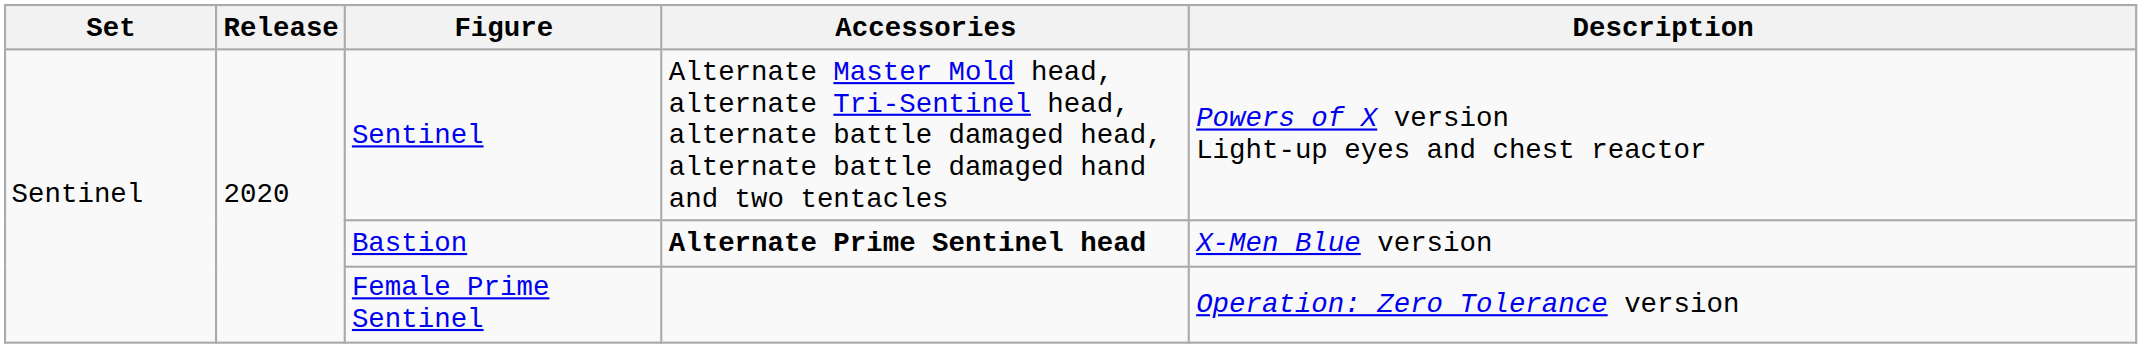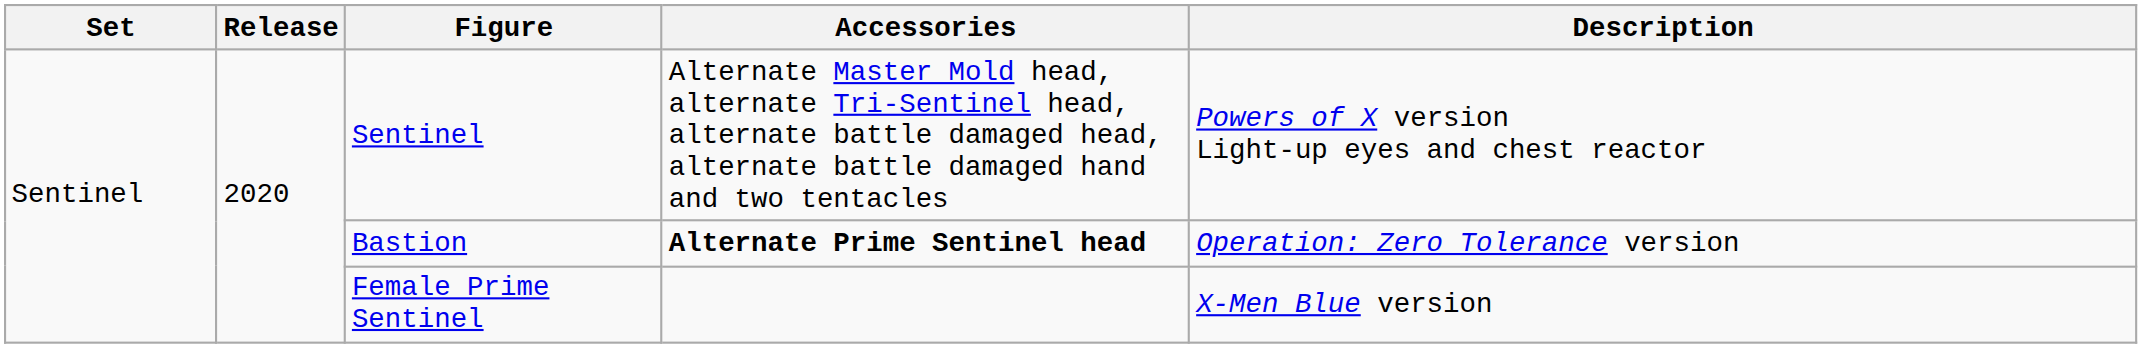 <table class="wikitable" style="width:80%;">
 <tr>
 <th width=10%>Set</th>
 <th width=5%>Release</th>
 <th width=15%>Figure</th>
 <th width=25%>Accessories</th>
 <th width=60%>Description</th>
 </tr>
 <tr>
 <td rowspan=3>Sentinel</td>
 <td rowspan=3>2020</td>
 <td><a href='#'>Sentinel</a></td>
 <td>Alternate <a href='#'>Master Mold</a> head, alternate <a href='#'>Tri-Sentinel</a> head, alternate battle damaged head, alternate battle damaged hand and two tentacles</td>
 <td><em><a href='#'>Powers of X</a></em> version<br>Light-up eyes and chest reactor</td>
 </tr>
 <tr>
 <td><a href='#'>Bastion</a></td>
 <td><strong>Alternate Prime Sentinel head</strong></td>
-<td><em><a href='#'>X-Men Blue</a></em> version</td>
+<td><em><a href='#'>Operation: Zero Tolerance</a></em> version</td>
 </tr>
 <tr>
 <td><a href='#'>Female Prime Sentinel</a></td>
 <td></td>
-<td><em><a href='#'>Operation: Zero Tolerance</a></em> version</td>
+<td><em><a href='#'>X-Men Blue</a></em> version</td>
 </tr>
 </table>
